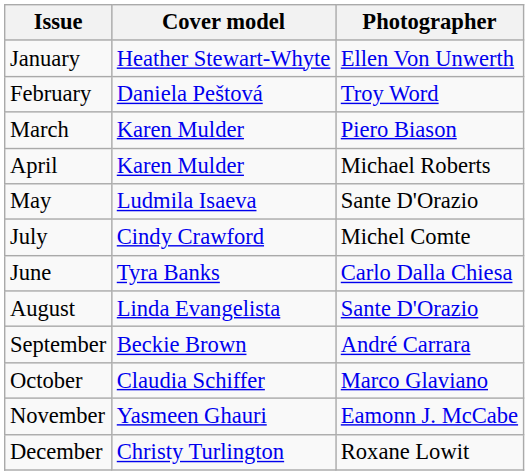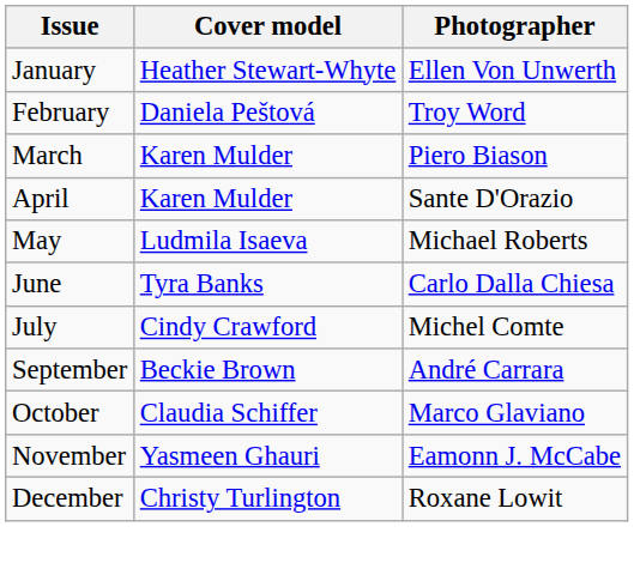 <table class="wikitable">
 <tr>
 <th>Issue</th>
 <th>Cover model</th>
 <th>Photographer</th>
 </tr>
 <tr>
 <td>January</td>
 <td><a href='#'>Heather Stewart-Whyte</a></td>
 <td><a href='#'>Ellen Von Unwerth</a></td>
 </tr>
 <tr>
 <td>February</td>
 <td><a href='#'>Daniela Peštová</a></td>
 <td><a href='#'>Troy Word</a></td>
 </tr>
 <tr>
 <td>March</td>
 <td><a href='#'>Karen Mulder</a></td>
 <td><a href='#'>Piero Biason</a></td>
 </tr>
 <tr>
 <td>April</td>
 <td><a href='#'>Karen Mulder</a></td>
-<td>Michael Roberts</td>
+<td>Sante D'Orazio</td>
 </tr>
 <tr>
 <td>May</td>
 <td><a href='#'>Ludmila Isaeva</a></td>
-<td>Sante D'Orazio</td>
-</tr>
-<tr>
-<td>July</td>
-<td><a href='#'>Cindy Crawford</a></td>
-<td>Michel Comte</td>
+<td>Michael Roberts</td>
 </tr>
 <tr>
 <td>June</td>
 <td><a href='#'>Tyra Banks</a></td>
 <td><a href='#'>Carlo Dalla Chiesa</a></td>
 </tr>
 <tr>
-<td>August</td>
-<td><a href='#'>Linda Evangelista</a></td>
-<td><a href='#'>Sante D'Orazio</a></td>
+<td>July</td>
+<td><a href='#'>Cindy Crawford</a></td>
+<td>Michel Comte</td>
 </tr>
 <tr>
 <td>September</td>
 <td><a href='#'>Beckie Brown</a></td>
 <td><a href='#'>André Carrara</a></td>
 </tr>
 <tr>
 <td>October</td>
 <td><a href='#'>Claudia Schiffer</a></td>
 <td><a href='#'>Marco Glaviano</a></td>
 </tr>
 <tr>
 <td>November</td>
 <td><a href='#'>Yasmeen Ghauri</a></td>
 <td><a href='#'>Eamonn J. McCabe</a></td>
 </tr>
 <tr>
 <td>December</td>
 <td><a href='#'>Christy Turlington</a></td>
 <td>Roxane Lowit</td>
 </tr>
 </table>
